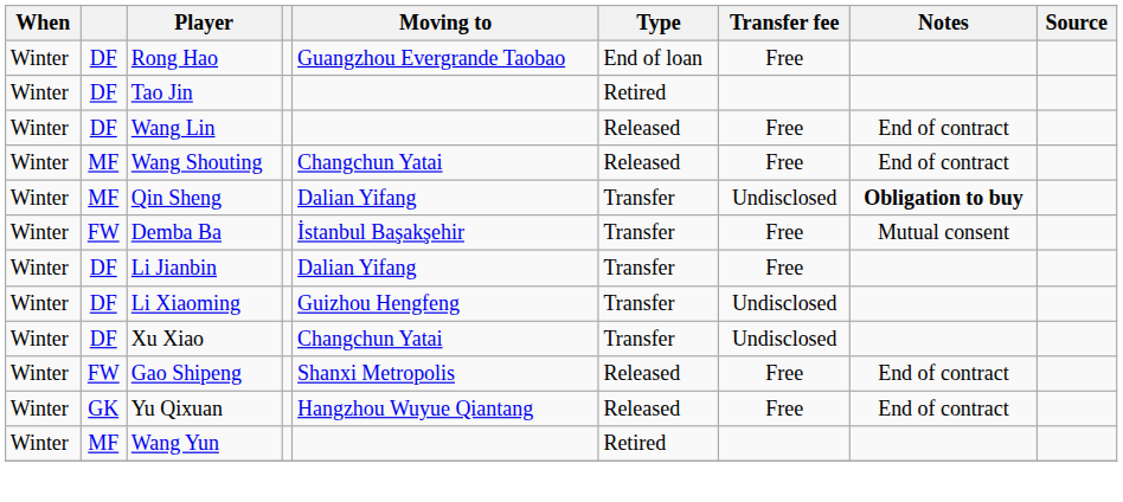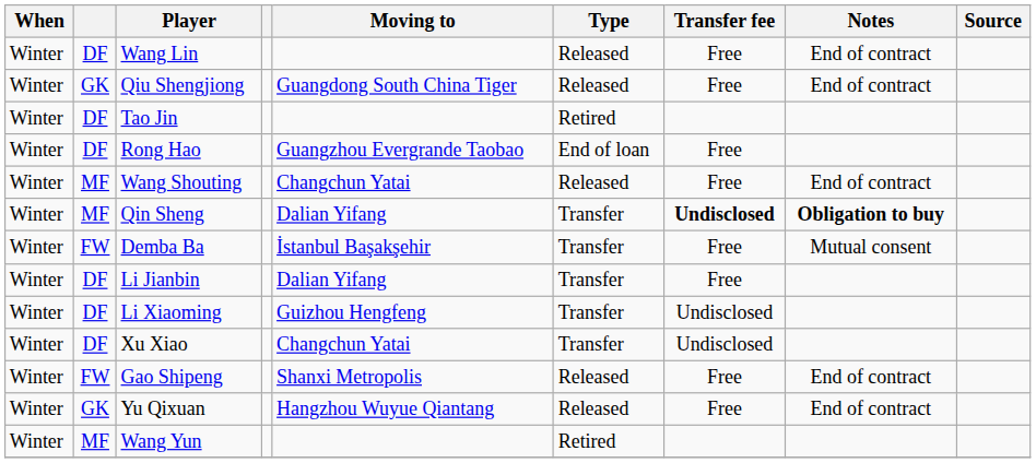 <table class="wikitable sortable" style="width:90%; text-align:left; font-size:95%;">
 <tr>
 <th>When</th>
 <th></th>
 <th>Player</th>
 <th></th>
 <th>Moving to</th>
 <th>Type</th>
 <th class="unsortable">Transfer fee</th>
 <th class="unsortable">Notes</th>
 <th>Source</th>
 </tr>
 <tr>
 <td align=left>Winter</td>
 <td align=center><a href='#'>DF</a></td>
-<td align=left> <a href='#'>Rong Hao</a></td>
+<td align=left> <a href='#'>Wang Lin</a></td>
 <td align=center></td>
-<td align=left> <a href='#'>Guangzhou Evergrande Taobao</a></td>
-<td>End of loan</td>
+<td align=left></td>
+<td>Released</td>
 <td align=center>Free</td>
+<td align=center>End of contract</td>
 <td align=center></td>
+</tr>
+<tr>
+<td align=left>Winter</td>
+<td align=center><a href='#'>GK</a></td>
+<td align=left> <a href='#'>Qiu Shengjiong</a></td>
+<td align=center></td>
+<td align=left> <a href='#'>Guangdong South China Tiger</a></td>
+<td>Released</td>
+<td align=center>Free</td>
+<td align=center>End of contract</td>
 <td align=center></td>
 </tr>
 <tr>
 <td align=left>Winter</td>
 <td align=center><a href='#'>DF</a></td>
 <td align=left> <a href='#'>Tao Jin</a></td>
 <td align=center></td>
 <td align=left></td>
 <td>Retired</td>
 <td align=center></td>
 <td align=center></td>
 <td align=center></td>
 </tr>
 <tr>
 <td align=left>Winter</td>
 <td align=center><a href='#'>DF</a></td>
-<td align=left> <a href='#'>Wang Lin</a></td>
+<td align=left> <a href='#'>Rong Hao</a></td>
 <td align=center></td>
-<td align=left></td>
-<td>Released</td>
+<td align=left> <a href='#'>Guangzhou Evergrande Taobao</a></td>
+<td>End of loan</td>
 <td align=center>Free</td>
-<td align=center>End of contract</td>
+<td align=center></td>
 <td align=center></td>
 </tr>
 <tr>
 <td align=left>Winter</td>
 <td align=center><a href='#'>MF</a></td>
 <td align=left> <a href='#'>Wang Shouting</a></td>
 <td align=center></td>
 <td align=left> <a href='#'>Changchun Yatai</a></td>
 <td>Released</td>
 <td align=center>Free</td>
 <td align=center>End of contract</td>
 <td align=center></td>
 </tr>
 <tr>
 <td align=left>Winter</td>
 <td align=center><a href='#'>MF</a></td>
 <td align=left> <a href='#'>Qin Sheng</a></td>
 <td align=center></td>
 <td align=left> <a href='#'>Dalian Yifang</a></td>
 <td>Transfer</td>
-<td align=center>Undisclosed</td>
+<td align=center><strong>Undisclosed</strong></td>
 <td align=center><strong>Obligation to buy</strong></td>
 <td align=center></td>
 </tr>
 <tr>
 <td align=left>Winter</td>
 <td align=center><a href='#'>FW</a></td>
 <td align=left> <a href='#'>Demba Ba</a></td>
 <td align=center></td>
 <td align=left> <a href='#'>İstanbul Başakşehir</a></td>
 <td>Transfer</td>
 <td align=center>Free</td>
 <td align=center>Mutual consent</td>
 <td align=center></td>
 </tr>
 <tr>
 <td align=left>Winter</td>
 <td align=center><a href='#'>DF</a></td>
 <td align=left> <a href='#'>Li Jianbin</a></td>
 <td align=center></td>
 <td align=left> <a href='#'>Dalian Yifang</a></td>
 <td>Transfer</td>
 <td align=center>Free</td>
 <td align=center></td>
 <td align=center></td>
 </tr>
 <tr>
 <td align=left>Winter</td>
 <td align=center><a href='#'>DF</a></td>
 <td align=left> <a href='#'>Li Xiaoming</a></td>
 <td align=center></td>
 <td align=left> <a href='#'>Guizhou Hengfeng</a></td>
 <td>Transfer</td>
 <td align=center>Undisclosed</td>
 <td align=center></td>
 <td align=center></td>
 </tr>
 <tr>
 <td align=left>Winter</td>
 <td align=center><a href='#'>DF</a></td>
 <td align=left> Xu Xiao</td>
 <td align=center></td>
 <td align=left> <a href='#'>Changchun Yatai</a></td>
 <td>Transfer</td>
 <td align=center>Undisclosed</td>
 <td align=center></td>
 <td align=center></td>
 </tr>
 <tr>
 <td align=left>Winter</td>
 <td align=center><a href='#'>FW</a></td>
 <td align=left> <a href='#'>Gao Shipeng</a></td>
 <td align=center></td>
 <td align=left> <a href='#'>Shanxi Metropolis</a></td>
 <td>Released</td>
 <td align=center>Free</td>
 <td align=center>End of contract</td>
 <td align=center></td>
 </tr>
 <tr>
 <td align=left>Winter</td>
 <td align=center><a href='#'>GK</a></td>
 <td align=left> Yu Qixuan</td>
 <td align=center></td>
 <td align=left> <a href='#'>Hangzhou Wuyue Qiantang</a></td>
 <td>Released</td>
 <td align=center>Free</td>
 <td align=center>End of contract</td>
 <td align=center></td>
 </tr>
 <tr>
 <td align=left>Winter</td>
 <td align=center><a href='#'>MF</a></td>
 <td align=left> <a href='#'>Wang Yun</a></td>
 <td align=center></td>
 <td align=left></td>
 <td>Retired</td>
 <td align=center></td>
 <td align=center></td>
 <td align=center></td>
 </tr>
 <tr>
 </tr>
 </table>
